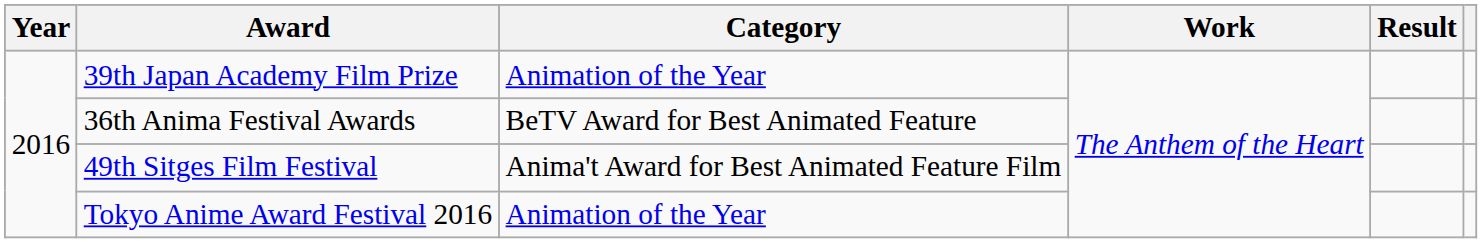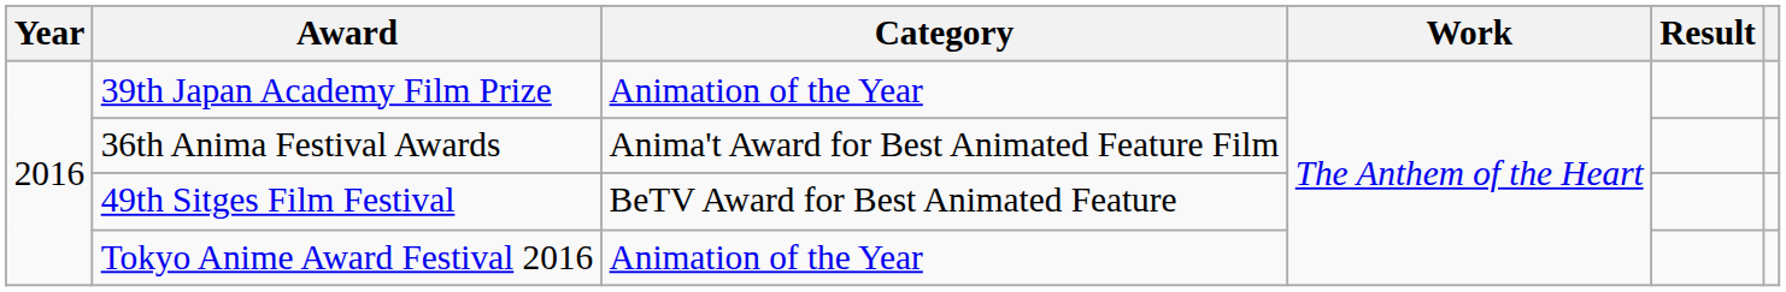 <table class="wikitable">
 <tr>
 <th>Year</th>
 <th>Award</th>
 <th>Category</th>
 <th>Work</th>
 <th>Result</th>
 <th></th>
 </tr>
 <tr>
 <td scope="col" rowspan="4">2016</td>
 <td><a href='#'>39th Japan Academy Film Prize</a></td>
 <td><a href='#'>Animation of the Year</a></td>
 <td scope="col" rowspan="4"><em><a href='#'>The Anthem of the Heart</a></em></td>
 <td></td>
 <td></td>
 </tr>
 <tr>
 <td>36th Anima Festival Awards</td>
-<td>BeTV Award for Best Animated Feature</td>
+<td>Anima't Award for Best Animated Feature Film</td>
 <td></td>
 <td></td>
 </tr>
 <tr>
 <td><a href='#'>49th Sitges Film Festival</a></td>
-<td>Anima't Award for Best Animated Feature Film</td>
+<td>BeTV Award for Best Animated Feature</td>
 <td></td>
 <td></td>
 </tr>
 <tr>
 <td><a href='#'>Tokyo Anime Award Festival</a> 2016</td>
 <td><a href='#'>Animation of the Year</a></td>
 <td></td>
 <td></td>
 </tr>
 </table>
